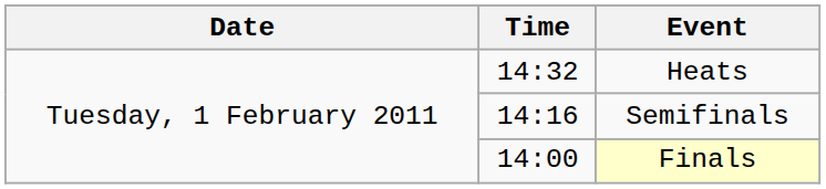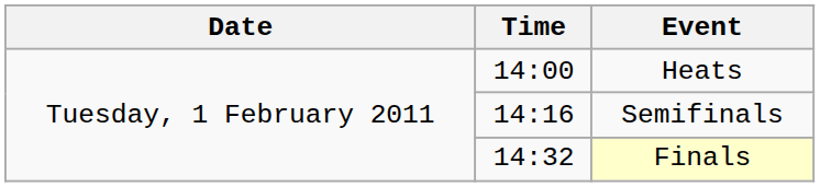 <table class = "wikitable" style="text-align:center;">
 <tr>
 <th width=220>Date</th>
 <th width=50>Time</th>
 <th width=100>Event</th>
 </tr>
 <tr>
 <td rowspan=3>Tuesday, 1 February 2011</td>
-<td>14:32</td>
+<td>14:00</td>
 <td>Heats</td>
 </tr>
 <tr>
 <td>14:16</td>
 <td>Semifinals</td>
 </tr>
 <tr>
-<td>14:00</td>
+<td>14:32</td>
 <td bgcolor=ffffcc>Finals</td>
 </tr>
 </table>
